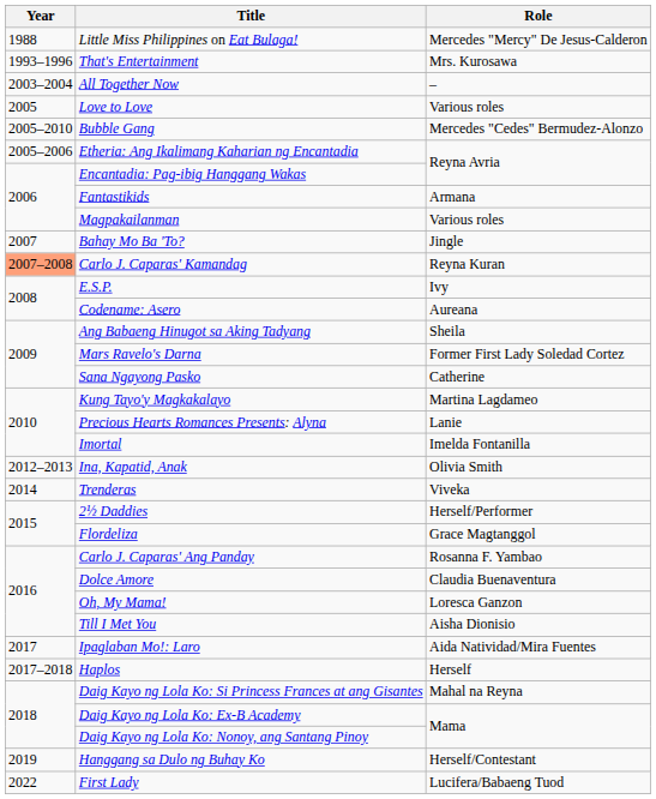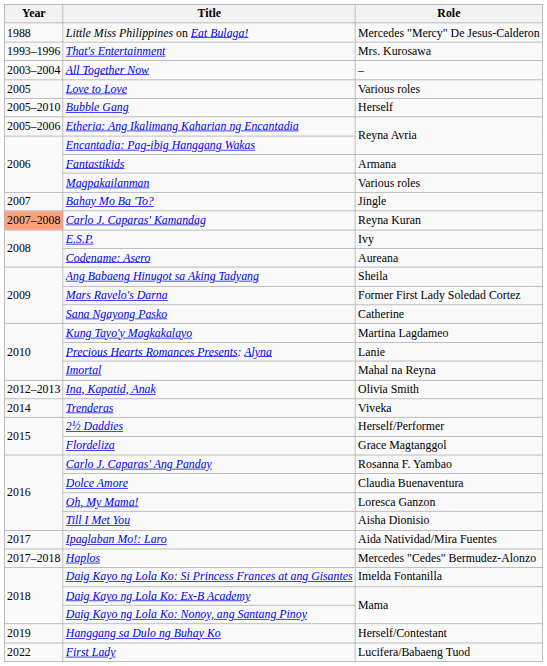 <table class="wikitable">
 <tr>
 <th>Year</th>
 <th>Title</th>
 <th>Role</th>
 </tr>
 <tr>
 <td>1988</td>
 <td><em>Little Miss Philippines</em> on <em><a href='#'>Eat Bulaga!</a></em></td>
 <td>Mercedes "Mercy" De Jesus-Calderon</td>
 </tr>
 <tr>
 <td>1993–1996</td>
 <td><em><a href='#'>That's Entertainment</a></em></td>
 <td>Mrs. Kurosawa</td>
 </tr>
 <tr>
 <td>2003–2004</td>
 <td><em><a href='#'>All Together Now</a></em></td>
 <td>–</td>
 </tr>
 <tr>
 <td>2005</td>
 <td><em><a href='#'>Love to Love</a></em></td>
 <td>Various roles</td>
 </tr>
 <tr>
 <td>2005–2010</td>
 <td><em><a href='#'>Bubble Gang</a></em></td>
-<td>Mercedes "Cedes" Bermudez-Alonzo</td>
+<td>Herself</td>
 </tr>
 <tr>
 <td>2005–2006</td>
 <td><em><a href='#'>Etheria: Ang Ikalimang Kaharian ng Encantadia</a></em></td>
 <td rowspan="2">Reyna Avria</td>
 </tr>
 <tr>
 <td rowspan="3">2006</td>
 <td><em><a href='#'>Encantadia: Pag-ibig Hanggang Wakas</a></em></td>
 </tr>
 <tr>
 <td><em><a href='#'>Fantastikids</a></em></td>
 <td>Armana</td>
 </tr>
 <tr>
 <td><em><a href='#'>Magpakailanman</a></em></td>
 <td>Various roles</td>
 </tr>
 <tr>
 <td>2007</td>
 <td><em><a href='#'>Bahay Mo Ba 'To?</a></em></td>
 <td>Jingle</td>
 </tr>
 <tr>
 <td style="background: lightsalmon;">2007–2008</td>
 <td><em><a href='#'>Carlo J. Caparas' Kamandag</a></em></td>
 <td>Reyna Kuran</td>
 </tr>
 <tr>
 <td rowspan="2">2008</td>
 <td><em><a href='#'>E.S.P.</a></em></td>
 <td>Ivy</td>
 </tr>
 <tr>
 <td><em><a href='#'>Codename: Asero</a></em></td>
 <td>Aureana</td>
 </tr>
 <tr>
 <td rowspan="3">2009</td>
 <td><em><a href='#'>Ang Babaeng Hinugot sa Aking Tadyang</a></em></td>
 <td>Sheila</td>
 </tr>
 <tr>
 <td><em><a href='#'>Mars Ravelo's Darna</a></em></td>
 <td>Former First Lady Soledad Cortez</td>
 </tr>
 <tr>
 <td><em><a href='#'>Sana Ngayong Pasko</a></em></td>
 <td>Catherine</td>
 </tr>
 <tr>
 <td rowspan="3">2010</td>
 <td><em><a href='#'>Kung Tayo'y Magkakalayo</a></em></td>
 <td>Martina Lagdameo</td>
 </tr>
 <tr>
 <td><em><a href='#'>Precious Hearts Romances Presents</a>: <a href='#'>Alyna</a></em></td>
 <td>Lanie</td>
 </tr>
 <tr>
 <td><em><a href='#'>Imortal</a></em></td>
-<td>Imelda Fontanilla</td>
+<td>Mahal na Reyna</td>
 </tr>
 <tr>
 <td>2012–2013</td>
 <td><em><a href='#'>Ina, Kapatid, Anak</a></em></td>
 <td>Olivia Smith</td>
 </tr>
 <tr>
 <td>2014</td>
 <td><em><a href='#'>Trenderas</a></em></td>
 <td>Viveka</td>
 </tr>
 <tr>
 <td rowspan="2">2015</td>
 <td><em><a href='#'>2½ Daddies</a></em></td>
 <td>Herself/Performer</td>
 </tr>
 <tr>
 <td><em><a href='#'>Flordeliza</a></em></td>
 <td>Grace Magtanggol</td>
 </tr>
 <tr>
 <td rowspan=4>2016</td>
 <td><em><a href='#'>Carlo J. Caparas' Ang Panday</a></em></td>
 <td>Rosanna F. Yambao </td>
 </tr>
 <tr>
 <td><em><a href='#'>Dolce Amore</a></em></td>
 <td>Claudia Buenaventura</td>
 </tr>
 <tr>
 <td><em><a href='#'>Oh, My Mama!</a></em></td>
 <td>Loresca Ganzon </td>
 </tr>
 <tr>
 <td><em><a href='#'>Till I Met You</a></em></td>
 <td>Aisha Dionisio</td>
 </tr>
 <tr>
 <td>2017</td>
 <td><em><a href='#'>Ipaglaban Mo!: Laro</a></em></td>
 <td>Aida Natividad/Mira Fuentes</td>
 </tr>
 <tr>
 <td>2017–2018</td>
 <td><em><a href='#'>Haplos</a></em></td>
-<td>Herself</td>
+<td>Mercedes "Cedes" Bermudez-Alonzo</td>
 </tr>
 <tr>
 <td rowspan=3>2018</td>
 <td><em><a href='#'>Daig Kayo ng Lola Ko: Si Princess Frances at ang Gisantes</a></em></td>
-<td>Mahal na Reyna</td>
+<td>Imelda Fontanilla</td>
 </tr>
 <tr>
 <td><em><a href='#'>Daig Kayo ng Lola Ko: Ex-B Academy</a></em></td>
 <td rowspan=2>Mama</td>
 </tr>
 <tr>
 <td><em><a href='#'>Daig Kayo ng Lola Ko: Nonoy, ang Santang Pinoy</a></em></td>
 </tr>
 <tr>
 <td>2019</td>
 <td><em><a href='#'>Hanggang sa Dulo ng Buhay Ko</a></em></td>
 <td>Herself/Contestant</td>
 </tr>
 <tr>
 <td>2022</td>
 <td><em><a href='#'>First Lady</a></em></td>
 <td>Lucifera/Babaeng Tuod</td>
 </tr>
 </table>
